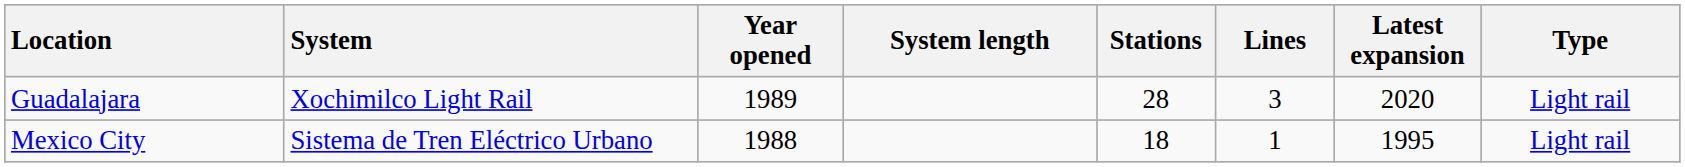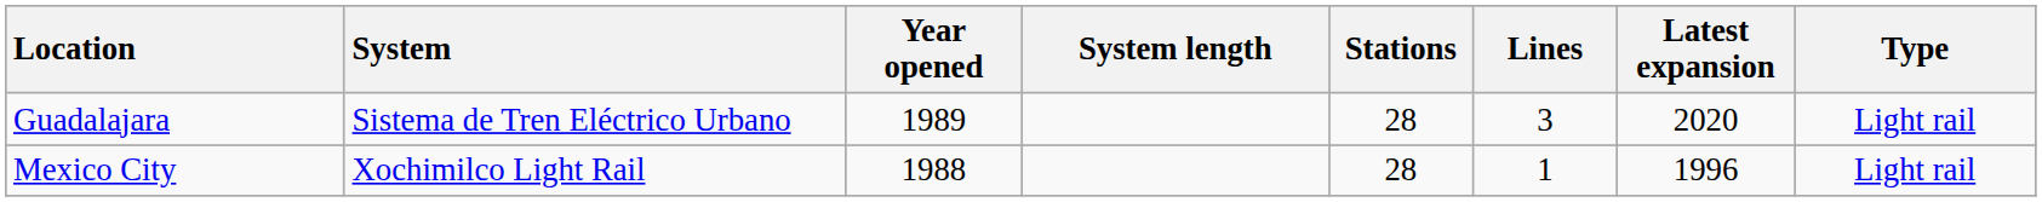 <table class="wikitable sortable">
 <tr>
 <th style="text-align:left; width:10em;">Location</th>
 <th style="text-align:left; width:15em;">System</th>
 <th style="width:5em;">Year opened</th>
 <th style="width:9em;">System length</th>
 <th style="width:4em;" data-sort-type="number">Stations</th>
 <th style="width:4em;">Lines</th>
 <th style="width:5em;">Latest expansion</th>
 <th style="width:7em;">Type</th>
 </tr>
 <tr class="sort">
 <td><a href='#'>Guadalajara</a></td>
-<td><a href='#'>Xochimilco Light Rail</a></td>
+<td><a href='#'>Sistema de Tren Eléctrico Urbano</a></td>
 <td style="text-align:center;">1989</td>
 <td></td>
 <td style="text-align:center;">28 </td>
 <td style="text-align:center;">3</td>
 <td style="text-align:center;">2020</td>
 <td style="text-align:center;"><a href='#'>Light rail</a></td>
 </tr>
 <tr>
 <td><a href='#'>Mexico City</a></td>
-<td><a href='#'>Sistema de Tren Eléctrico Urbano</a></td>
+<td><a href='#'>Xochimilco Light Rail</a></td>
 <td style="text-align:center;">1988</td>
 <td></td>
-<td style="text-align:center;">18</td>
+<td style="text-align:center;">28</td>
 <td style="text-align:center;">1</td>
-<td style="text-align:center;">1995</td>
+<td style="text-align:center;">1996</td>
 <td style="text-align:center;"><a href='#'>Light rail</a></td>
 </tr>
 </table>
